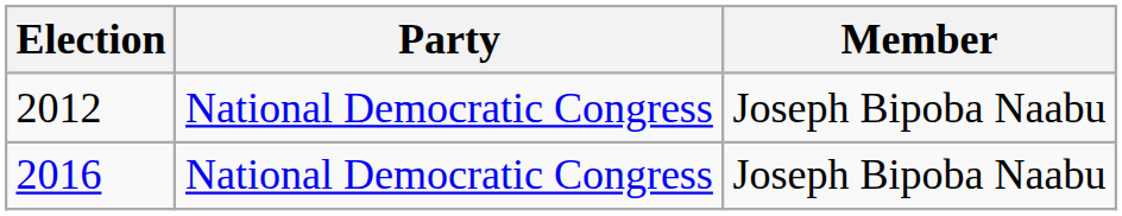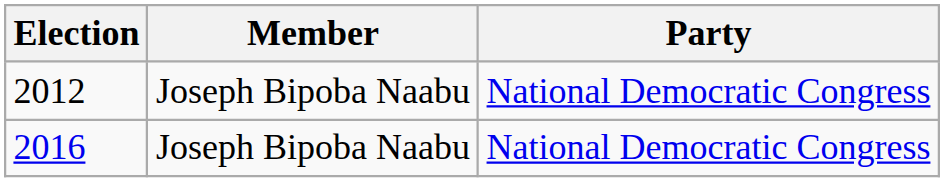 <table class="wikitable">
 <tr>
 <th>Election</th>
+<th>Member</th>
 <th>Party</th>
-<th>Member</th>
 </tr>
 <tr>
 <td>2012</td>
+<td>Joseph Bipoba Naabu</td>
 <td><a href='#'>National Democratic Congress</a></td>
-<td>Joseph Bipoba Naabu</td>
 </tr>
 <tr>
 <td><a href='#'>2016</a></td>
+<td>Joseph Bipoba Naabu</td>
 <td><a href='#'>National Democratic Congress</a></td>
-<td>Joseph Bipoba Naabu</td>
 </tr>
 </table>
